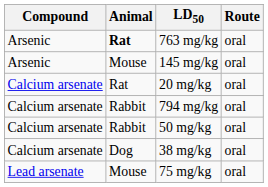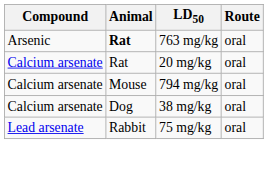 <table class="wikitable">
 <tr>
 <th>Compound</th>
 <th>Animal</th>
 <th>LD<sub>50</sub></th>
 <th>Route</th>
 </tr>
 <tr>
 <td>Arsenic</td>
 <td><strong>Rat</strong></td>
 <td>763 mg/kg</td>
 <td>oral</td>
 </tr>
 <tr>
-<td>Arsenic</td>
-<td>Mouse</td>
-<td>145 mg/kg</td>
-<td>oral</td>
-</tr>
-<tr>
 <td><a href='#'>Calcium arsenate</a></td>
 <td>Rat</td>
 <td>20 mg/kg</td>
 <td>oral</td>
 </tr>
 <tr>
 <td>Calcium arsenate</td>
-<td>Rabbit</td>
+<td>Mouse</td>
 <td>794 mg/kg</td>
-<td>oral</td>
-</tr>
-<tr>
-<td>Calcium arsenate</td>
-<td>Rabbit</td>
-<td>50 mg/kg</td>
 <td>oral</td>
 </tr>
 <tr>
 <td>Calcium arsenate</td>
 <td>Dog</td>
 <td>38 mg/kg</td>
 <td>oral</td>
 </tr>
 <tr>
 <td><a href='#'>Lead arsenate</a></td>
-<td>Mouse</td>
+<td>Rabbit</td>
 <td>75 mg/kg</td>
 <td>oral</td>
 </tr>
 </table>
